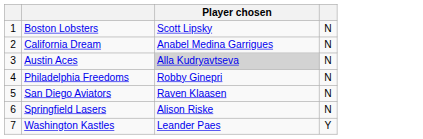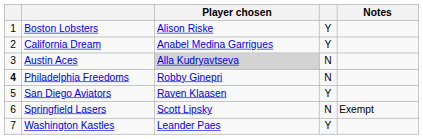 <table class="wikitable" style="text-align:left">
 <tr>
 <th width="20px"></th>
 <th width="200px"></th>
 <th width="250px">Player chosen</th>
 <th width="20px"></th>
+<th width="120px">Notes</th>
 </tr>
 <tr>
 <td style="text-align:center">1</td>
 <td><a href='#'>Boston Lobsters</a></td>
-<td> <a href='#'>Scott Lipsky</a></td>
-<td style="text-align:center">N</td>
+<td> <a href='#'>Alison Riske</a></td>
+<td style="text-align:center">Y</td>
+<td></td>
 </tr>
 <tr>
 <td style="text-align:center">2</td>
 <td><a href='#'>California Dream</a></td>
 <td> <a href='#'>Anabel Medina Garrigues</a></td>
-<td style="text-align:center">N</td>
+<td style="text-align:center">Y</td>
+<td></td>
 </tr>
 <tr>
 <td style="text-align:center">3</td>
 <td><a href='#'>Austin Aces</a></td>
 <td style="background: lightgrey;"> <a href='#'>Alla Kudryavtseva</a></td>
 <td style="text-align:center">N</td>
+<td></td>
 </tr>
 <tr>
-<td style="text-align:center">4</td>
+<td style="text-align:center"><strong>4</strong></td>
 <td><a href='#'>Philadelphia Freedoms</a></td>
 <td> <a href='#'>Robby Ginepri</a></td>
 <td style="text-align:center">N</td>
+<td></td>
 </tr>
 <tr>
 <td style="text-align:center">5</td>
 <td><a href='#'>San Diego Aviators</a></td>
 <td> <a href='#'>Raven Klaasen</a></td>
-<td style="text-align:center">N</td>
+<td style="text-align:center">Y</td>
+<td></td>
 </tr>
 <tr>
 <td style="text-align:center">6</td>
 <td><a href='#'>Springfield Lasers</a></td>
-<td> <a href='#'>Alison Riske</a></td>
+<td> <a href='#'>Scott Lipsky</a></td>
 <td style="text-align:center">N</td>
+<td>Exempt</td>
 </tr>
 <tr>
 <td style="text-align:center">7</td>
 <td><a href='#'>Washington Kastles</a></td>
 <td> <a href='#'>Leander Paes</a></td>
 <td style="text-align:center">Y</td>
+<td></td>
 </tr>
 </table>
